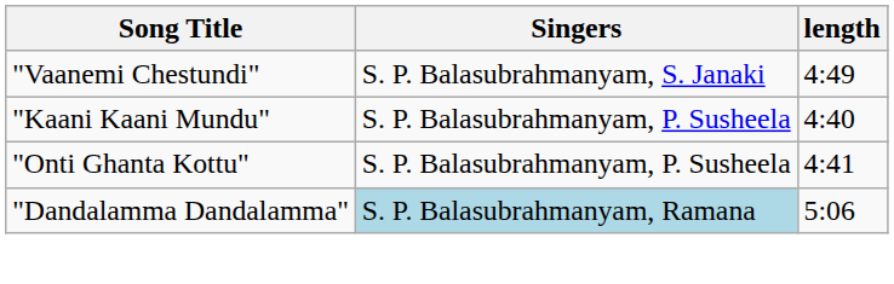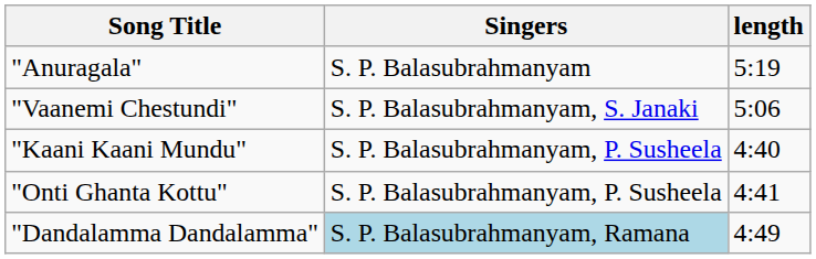 <table class="wikitable">
 <tr>
 <th>Song Title</th>
 <th>Singers</th>
 <th>length</th>
 </tr>
 <tr>
+<td>"Anuragala"</td>
+<td>S. P. Balasubrahmanyam</td>
+<td>5:19</td>
+</tr>
+<tr>
 <td>"Vaanemi Chestundi"</td>
 <td>S. P. Balasubrahmanyam, <a href='#'>S. Janaki</a></td>
-<td>4:49</td>
+<td>5:06</td>
 </tr>
 <tr>
 <td>"Kaani Kaani Mundu"</td>
 <td>S. P. Balasubrahmanyam, <a href='#'>P. Susheela</a></td>
 <td>4:40</td>
 </tr>
 <tr>
 <td>"Onti Ghanta Kottu"</td>
 <td>S. P. Balasubrahmanyam, P. Susheela</td>
 <td>4:41</td>
 </tr>
 <tr>
 <td>"Dandalamma Dandalamma"</td>
 <td style="background: lightblue;">S. P. Balasubrahmanyam, Ramana</td>
-<td>5:06</td>
+<td>4:49</td>
 </tr>
 </table>
